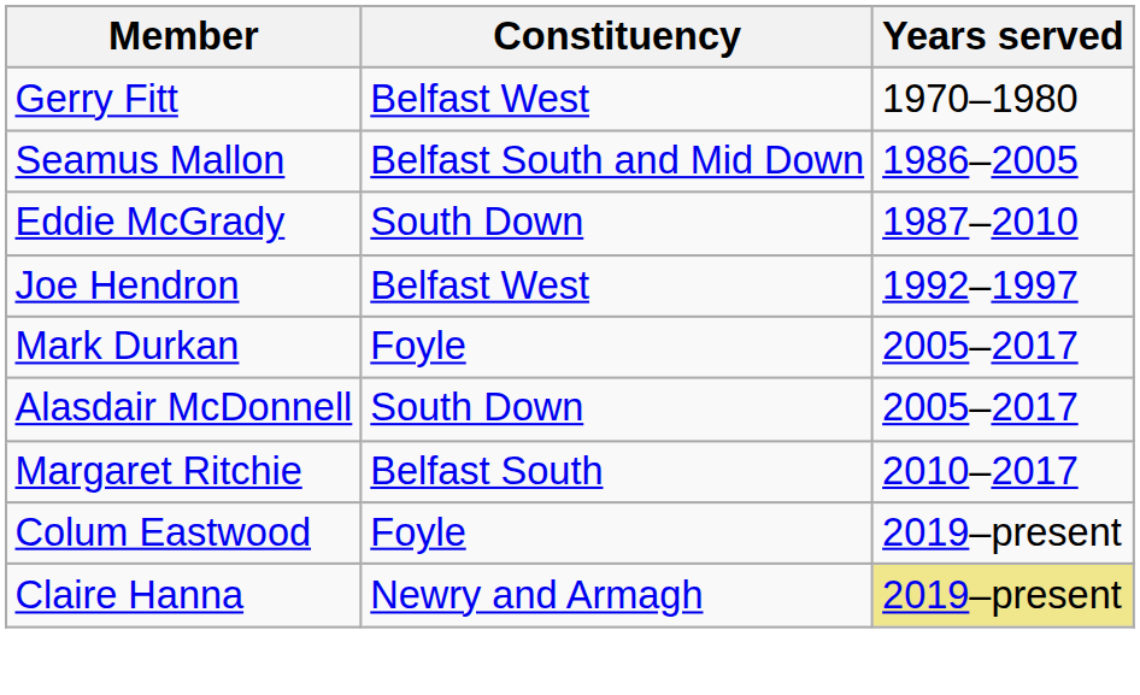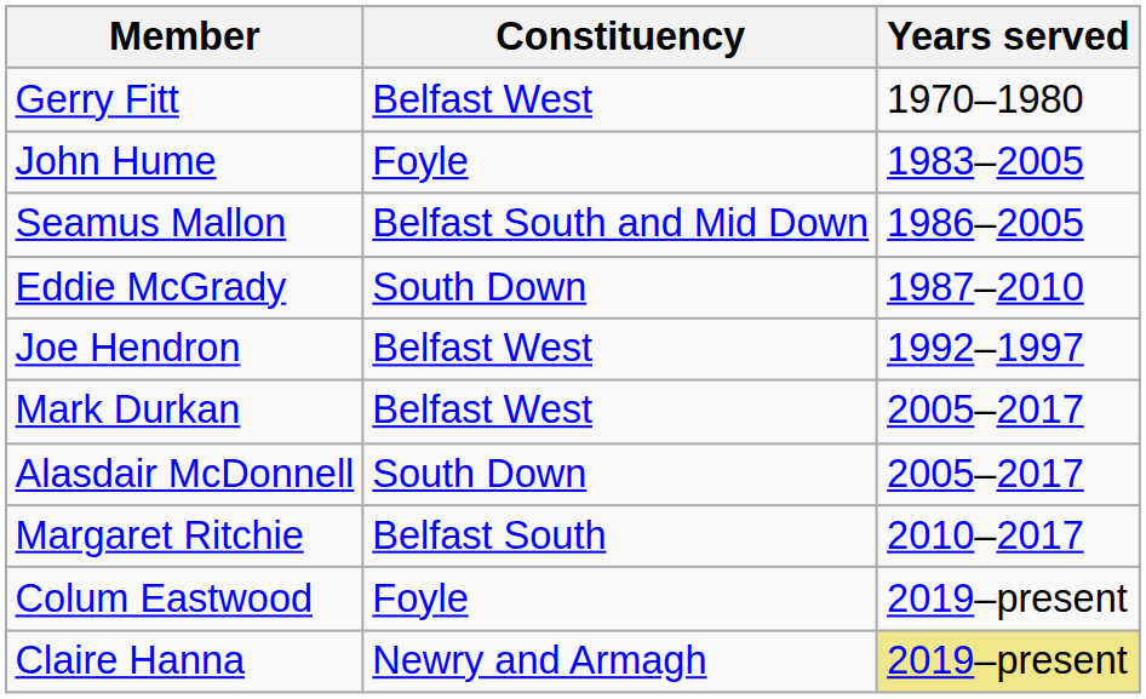 <table class="wikitable">
 <tr>
 <th>Member</th>
 <th>Constituency</th>
 <th>Years served</th>
 </tr>
 <tr>
 <td><a href='#'>Gerry Fitt</a></td>
 <td><a href='#'>Belfast West</a></td>
 <td>1970–1980  </td>
+</tr>
+<tr>
+<td><a href='#'>John Hume</a></td>
+<td><a href='#'>Foyle</a></td>
+<td><a href='#'>1983</a>–<a href='#'>2005</a></td>
 </tr>
 <tr>
 <td><a href='#'>Seamus Mallon</a></td>
 <td><a href='#'>Belfast South and Mid Down</a></td>
 <td><a href='#'>1986</a>–<a href='#'>2005</a></td>
 </tr>
 <tr>
 <td><a href='#'>Eddie McGrady</a></td>
 <td><a href='#'>South Down</a></td>
 <td><a href='#'>1987</a>–<a href='#'>2010</a></td>
 </tr>
 <tr>
 <td><a href='#'>Joe Hendron</a></td>
 <td><a href='#'>Belfast West</a></td>
 <td><a href='#'>1992</a>–<a href='#'>1997</a></td>
 </tr>
 <tr>
 <td><a href='#'>Mark Durkan</a></td>
-<td><a href='#'>Foyle</a></td>
+<td><a href='#'>Belfast West</a></td>
 <td><a href='#'>2005</a>–<a href='#'>2017</a></td>
 </tr>
 <tr>
 <td><a href='#'>Alasdair McDonnell</a></td>
 <td><a href='#'>South Down</a></td>
 <td><a href='#'>2005</a>–<a href='#'>2017</a></td>
 </tr>
 <tr>
 <td><a href='#'>Margaret Ritchie</a></td>
 <td><a href='#'>Belfast South</a></td>
 <td><a href='#'>2010</a>–<a href='#'>2017</a></td>
 </tr>
 <tr>
 <td><a href='#'>Colum Eastwood</a></td>
 <td><a href='#'>Foyle</a></td>
 <td><a href='#'>2019</a>–present </td>
 </tr>
 <tr>
 <td><a href='#'>Claire Hanna</a></td>
 <td><a href='#'>Newry and Armagh</a></td>
 <td style="background: khaki;"><a href='#'>2019</a>–present </td>
 </tr>
 </table>
